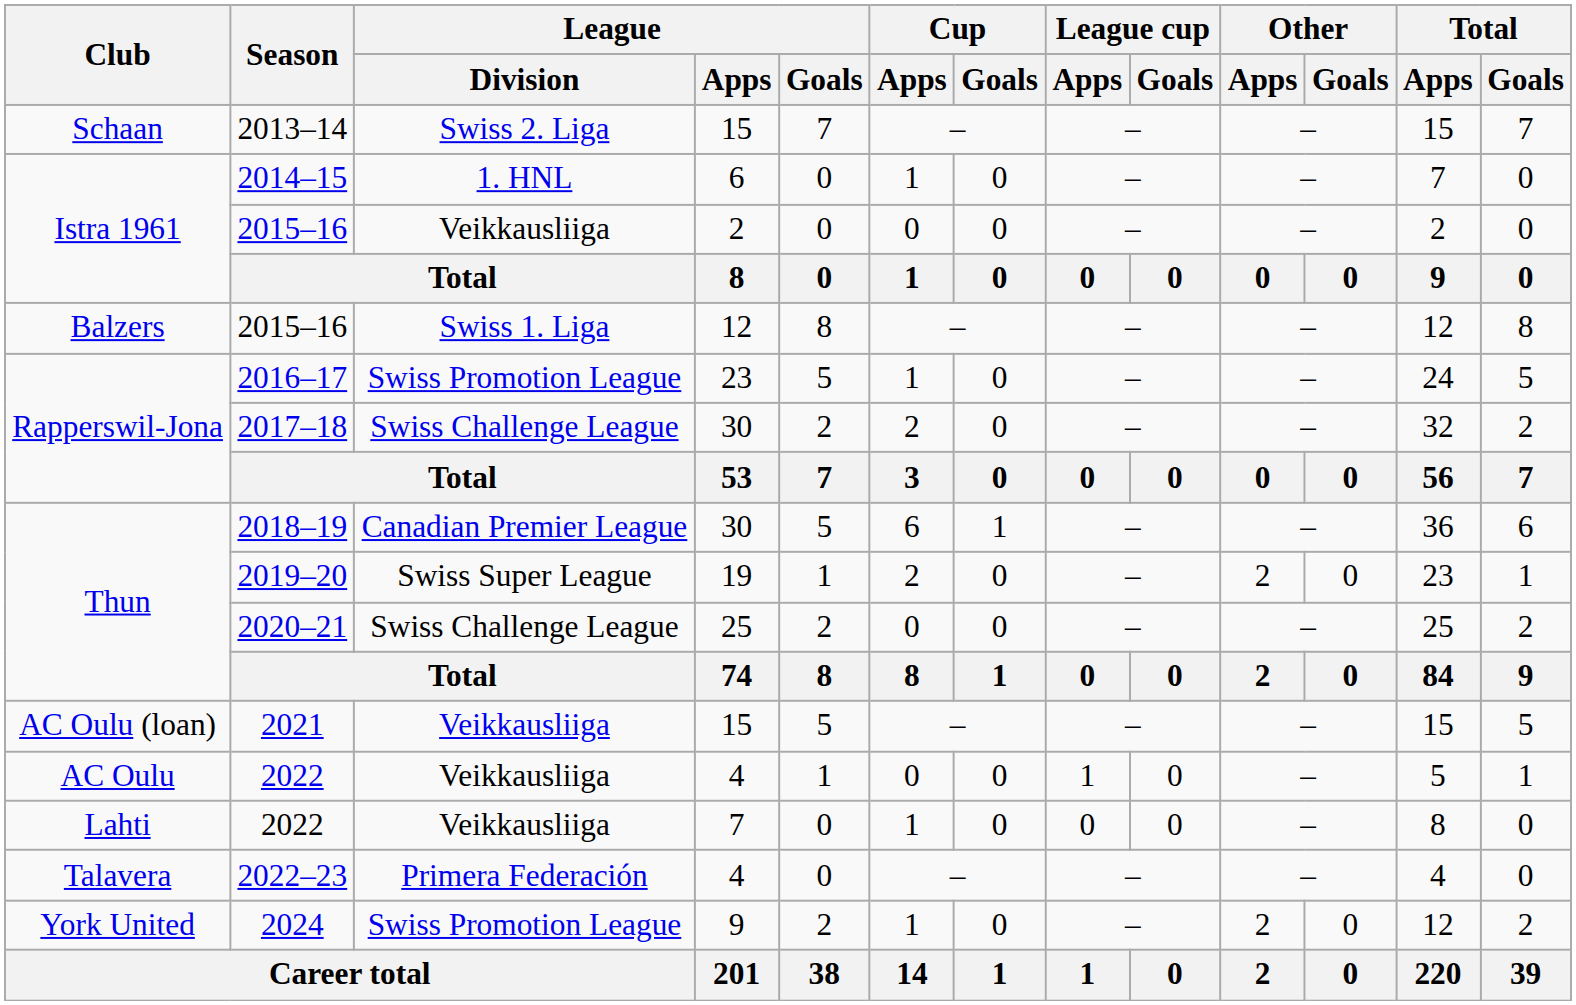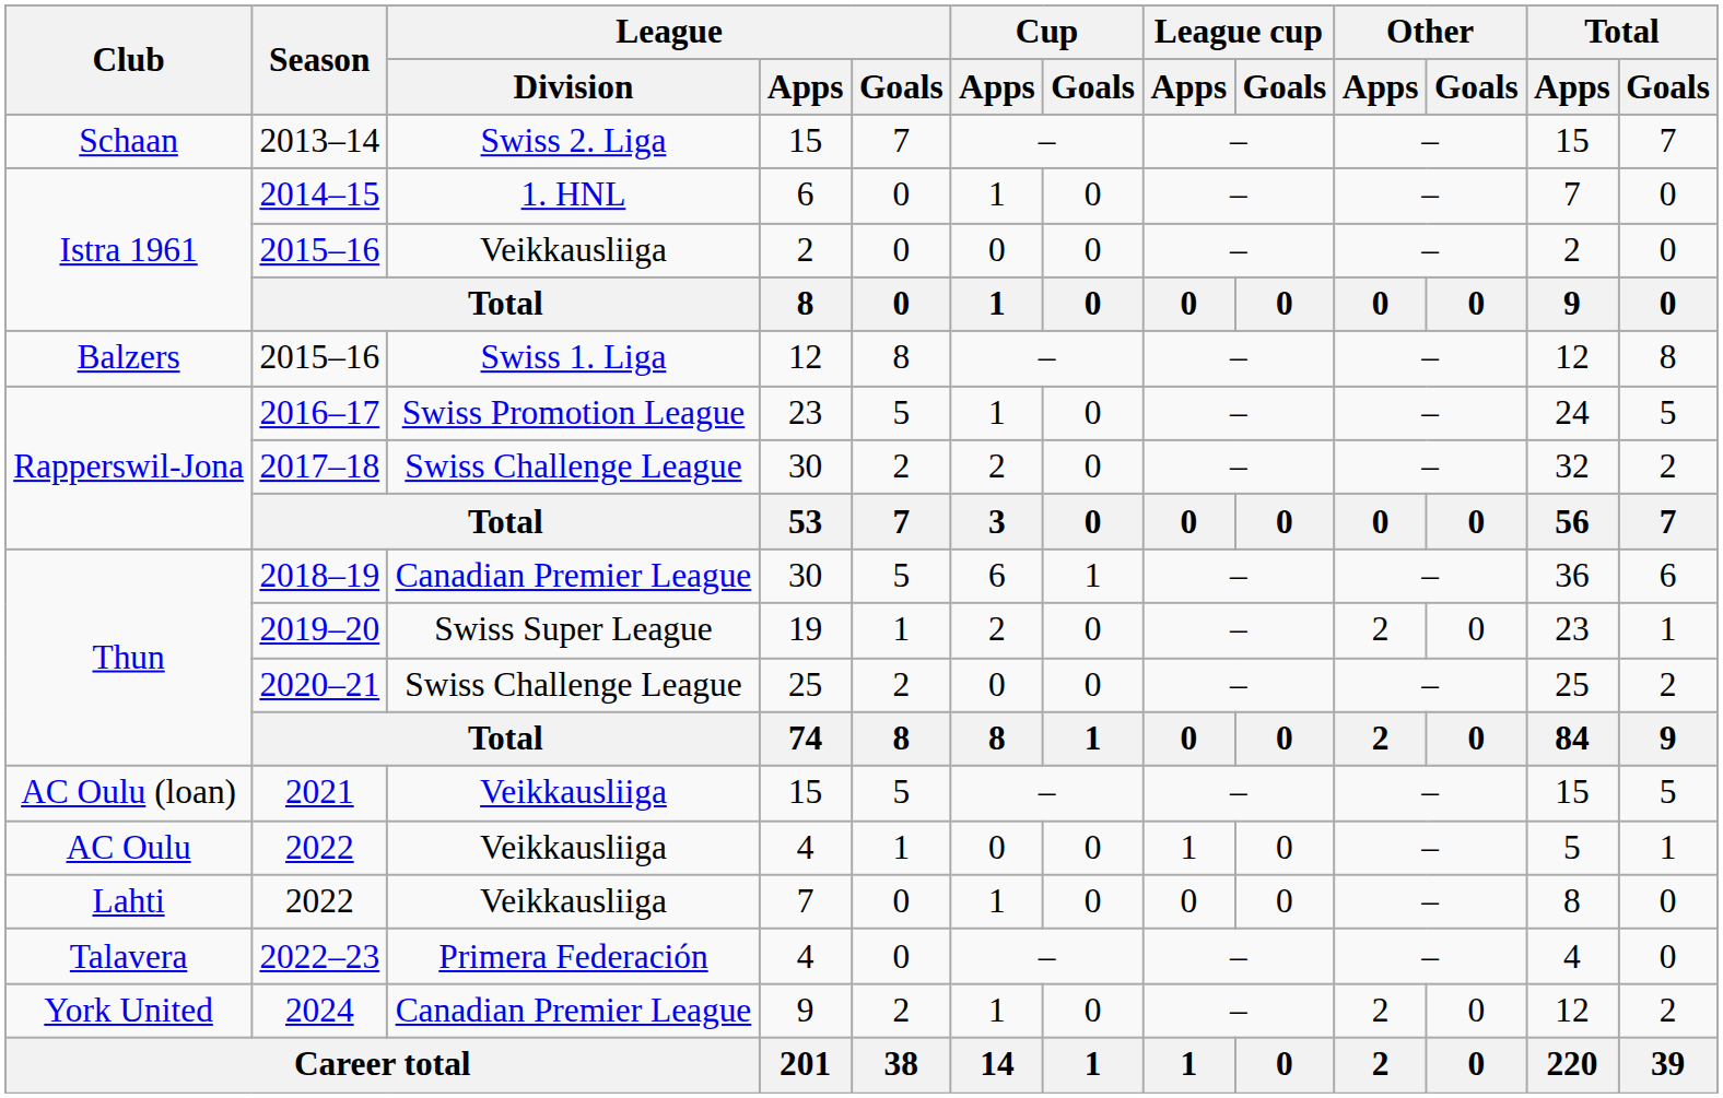 <table class="wikitable" style="text-align:center">
 <tr>
 <th rowspan="2">Club</th>
 <th rowspan="2">Season</th>
 <th colspan="3">League</th>
 <th colspan="2">Cup</th>
 <th colspan="2">League cup</th>
 <th colspan="2">Other</th>
 <th colspan="2">Total</th>
 </tr>
 <tr>
 <th>Division</th>
 <th>Apps</th>
 <th>Goals</th>
 <th>Apps</th>
 <th>Goals</th>
 <th>Apps</th>
 <th>Goals</th>
 <th>Apps</th>
 <th>Goals</th>
 <th>Apps</th>
 <th>Goals</th>
 </tr>
 <tr>
 <td><a href='#'>Schaan</a></td>
 <td>2013–14</td>
 <td><a href='#'>Swiss 2. Liga</a></td>
 <td>15</td>
 <td>7</td>
 <td colspan=2>–</td>
 <td colspan=2>–</td>
 <td colspan=2>–</td>
 <td>15</td>
 <td>7</td>
 </tr>
 <tr>
 <td rowspan=3><a href='#'>Istra 1961</a></td>
 <td><a href='#'>2014–15</a></td>
 <td><a href='#'>1. HNL</a></td>
 <td>6</td>
 <td>0</td>
 <td>1</td>
 <td>0</td>
 <td colspan=2>–</td>
 <td colspan=2>–</td>
 <td>7</td>
 <td>0</td>
 </tr>
 <tr>
 <td><a href='#'>2015–16</a></td>
 <td>Veikkausliiga</td>
 <td>2</td>
 <td>0</td>
 <td>0</td>
 <td>0</td>
 <td colspan=2>–</td>
 <td colspan=2>–</td>
 <td>2</td>
 <td>0</td>
 </tr>
 <tr>
 <th colspan=2>Total</th>
 <th>8</th>
 <th>0</th>
 <th>1</th>
 <th>0</th>
 <th>0</th>
 <th>0</th>
 <th>0</th>
 <th>0</th>
 <th>9</th>
 <th>0</th>
 </tr>
 <tr>
 <td><a href='#'>Balzers</a></td>
 <td>2015–16</td>
 <td><a href='#'>Swiss 1. Liga</a></td>
 <td>12</td>
 <td>8</td>
 <td colspan=2>–</td>
 <td colspan=2>–</td>
 <td colspan=2>–</td>
 <td>12</td>
 <td>8</td>
 </tr>
 <tr>
 <td rowspan=3><a href='#'>Rapperswil-Jona</a></td>
 <td><a href='#'>2016–17</a></td>
 <td><a href='#'>Swiss Promotion League</a></td>
 <td>23</td>
 <td>5</td>
 <td>1</td>
 <td>0</td>
 <td colspan=2>–</td>
 <td colspan=2>–</td>
 <td>24</td>
 <td>5</td>
 </tr>
 <tr>
 <td><a href='#'>2017–18</a></td>
 <td><a href='#'>Swiss Challenge League</a></td>
 <td>30</td>
 <td>2</td>
 <td>2</td>
 <td>0</td>
 <td colspan=2>–</td>
 <td colspan=2>–</td>
 <td>32</td>
 <td>2</td>
 </tr>
 <tr>
 <th colspan=2>Total</th>
 <th>53</th>
 <th>7</th>
 <th>3</th>
 <th>0</th>
 <th>0</th>
 <th>0</th>
 <th>0</th>
 <th>0</th>
 <th>56</th>
 <th>7</th>
 </tr>
 <tr>
 <td rowspan=4><a href='#'>Thun</a></td>
 <td><a href='#'>2018–19</a></td>
 <td><a href='#'>Canadian Premier League</a></td>
 <td>30</td>
 <td>5</td>
 <td>6</td>
 <td>1</td>
 <td colspan=2>–</td>
 <td colspan=2>–</td>
 <td>36</td>
 <td>6</td>
 </tr>
 <tr>
 <td><a href='#'>2019–20</a></td>
 <td>Swiss Super League</td>
 <td>19</td>
 <td>1</td>
 <td>2</td>
 <td>0</td>
 <td colspan=2>–</td>
 <td>2</td>
 <td>0</td>
 <td>23</td>
 <td>1</td>
 </tr>
 <tr>
 <td><a href='#'>2020–21</a></td>
 <td>Swiss Challenge League</td>
 <td>25</td>
 <td>2</td>
 <td>0</td>
 <td>0</td>
 <td colspan=2>–</td>
 <td colspan=2>–</td>
 <td>25</td>
 <td>2</td>
 </tr>
 <tr>
 <th colspan=2>Total</th>
 <th>74</th>
 <th>8</th>
 <th>8</th>
 <th>1</th>
 <th>0</th>
 <th>0</th>
 <th>2</th>
 <th>0</th>
 <th>84</th>
 <th>9</th>
 </tr>
 <tr>
 <td><a href='#'>AC Oulu</a> (loan)</td>
 <td><a href='#'>2021</a></td>
 <td><a href='#'>Veikkausliiga</a></td>
 <td>15</td>
 <td>5</td>
 <td colspan=2>–</td>
 <td colspan=2>–</td>
 <td colspan=2>–</td>
 <td>15</td>
 <td>5</td>
 </tr>
 <tr>
 <td><a href='#'>AC Oulu</a></td>
 <td><a href='#'>2022</a></td>
 <td>Veikkausliiga</td>
 <td>4</td>
 <td>1</td>
 <td>0</td>
 <td>0</td>
 <td>1</td>
 <td>0</td>
 <td colspan=2>–</td>
 <td>5</td>
 <td>1</td>
 </tr>
 <tr>
 <td><a href='#'>Lahti</a></td>
 <td>2022</td>
 <td>Veikkausliiga</td>
 <td>7</td>
 <td>0</td>
 <td>1</td>
 <td>0</td>
 <td>0</td>
 <td>0</td>
 <td colspan=2>–</td>
 <td>8</td>
 <td>0</td>
 </tr>
 <tr>
 <td><a href='#'>Talavera</a></td>
 <td><a href='#'>2022–23</a></td>
 <td><a href='#'>Primera Federación</a></td>
 <td>4</td>
 <td>0</td>
 <td colspan=2>–</td>
 <td colspan=2>–</td>
 <td colspan=2>–</td>
 <td>4</td>
 <td>0</td>
 </tr>
 <tr>
 <td><a href='#'>York United</a></td>
 <td><a href='#'>2024</a></td>
-<td><a href='#'>Swiss Promotion League</a></td>
+<td><a href='#'>Canadian Premier League</a></td>
 <td>9</td>
 <td>2</td>
 <td>1</td>
 <td>0</td>
 <td colspan=2>–</td>
 <td>2</td>
 <td>0</td>
 <td>12</td>
 <td>2</td>
 </tr>
 <tr>
 <th colspan="3">Career total</th>
 <th>201</th>
 <th>38</th>
 <th>14</th>
 <th>1</th>
 <th>1</th>
 <th>0</th>
 <th>2</th>
 <th>0</th>
 <th>220</th>
 <th>39</th>
 </tr>
 </table>
